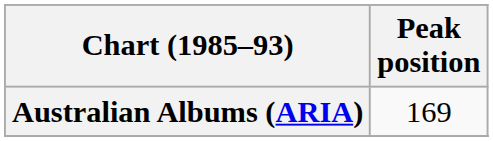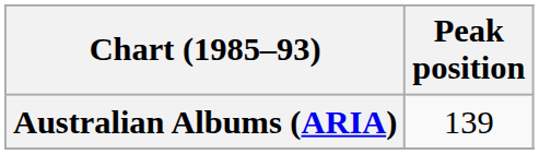 <table class="wikitable sortable plainrowheaders" style="text-align:center">
 <tr>
 <th scope="col">Chart (1985–93)</th>
 <th scope="col">Peak<br> position</th>
 </tr>
 <tr>
 <th scope="row">Australian Albums (<a href='#'>ARIA</a>)</th>
-<td align="center">169</td>
+<td align="center">139</td>
 </tr>
 <tr>
 </tr>
 <tr>
 </tr>
 <tr>
 </tr>
 </table>
